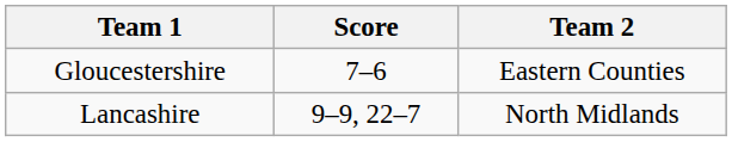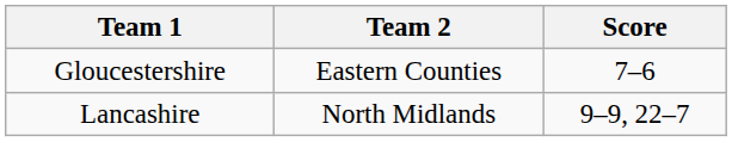 <table class="wikitable" style="text-align: center">
 <tr>
 <th width=150>Team 1</th>
+<th width=150>Team 2</th>
 <th width=100>Score</th>
-<th width=150>Team 2</th>
 </tr>
 <tr>
 <td>Gloucestershire</td>
+<td>Eastern Counties</td>
 <td>7–6</td>
-<td>Eastern Counties</td>
 </tr>
 <tr>
 <td>Lancashire</td>
+<td>North Midlands</td>
 <td>9–9, 22–7</td>
-<td>North Midlands</td>
 </tr>
 </table>
